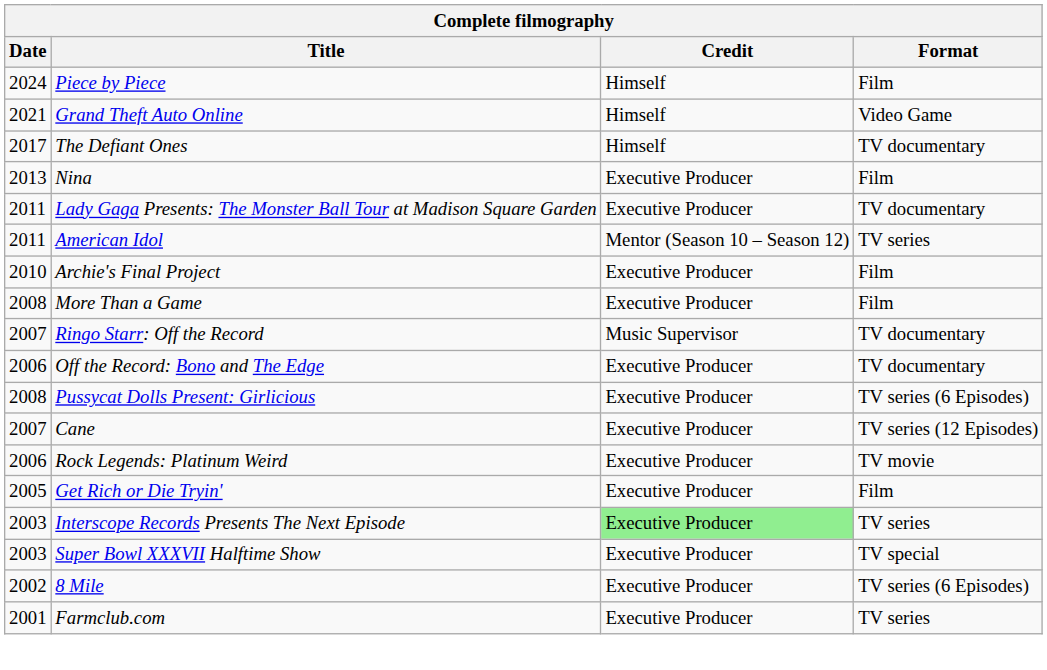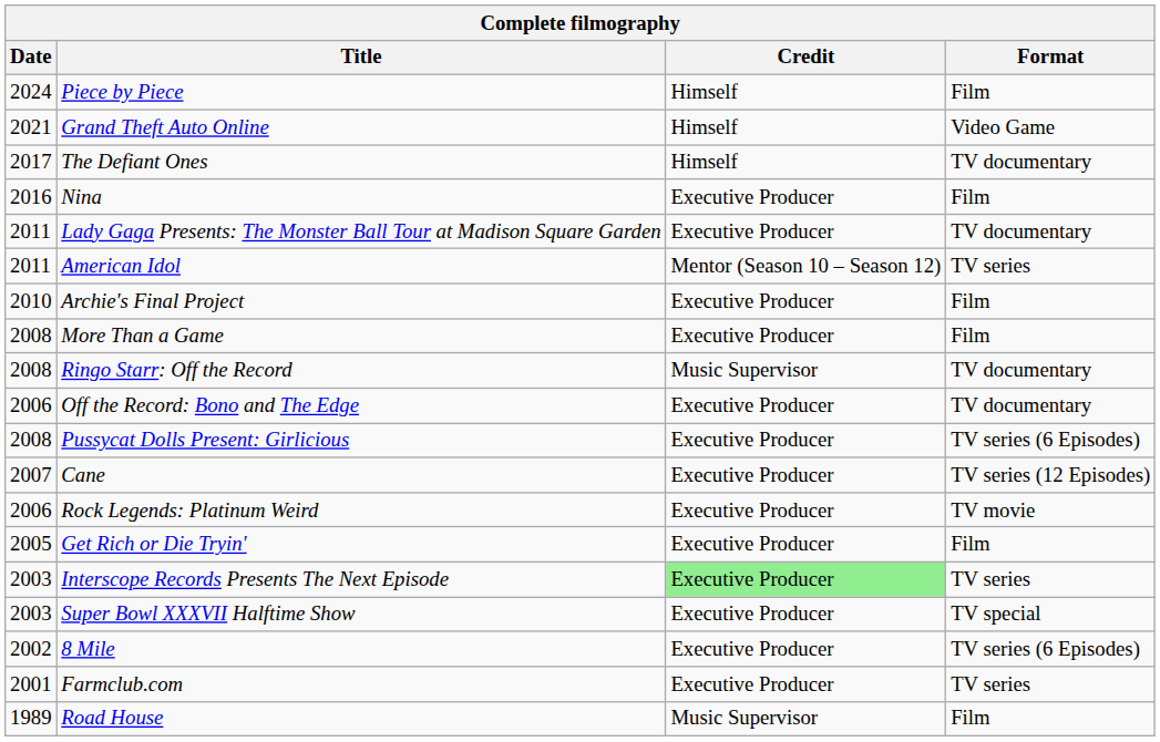 <table class="wikitable sortable collapsible collapsed" style="font-size:88%; min-width:50em">
 <tr>
 <th colspan=4>Complete filmography</th>
 </tr>
 <tr>
 <th>Date</th>
 <th>Title</th>
 <th>Credit</th>
 <th>Format</th>
 </tr>
 <tr>
 <td>2024</td>
 <td><em><a href='#'>Piece by Piece</a></em></td>
 <td>Himself</td>
 <td>Film</td>
 </tr>
 <tr>
 <td>2021</td>
 <td><em><a href='#'>Grand Theft Auto Online</a></em></td>
 <td>Himself</td>
 <td>Video Game</td>
 </tr>
 <tr>
 <td>2017</td>
 <td><em>The Defiant Ones</em></td>
 <td>Himself</td>
 <td>TV documentary</td>
 </tr>
 <tr>
-<td>2013</td>
+<td>2016</td>
 <td><em>Nina</em></td>
 <td>Executive Producer</td>
 <td>Film</td>
 </tr>
 <tr>
 <td>2011</td>
 <td><em><a href='#'>Lady Gaga</a> Presents: <a href='#'>The Monster Ball Tour</a> at Madison Square Garden</em></td>
 <td>Executive Producer</td>
 <td>TV documentary</td>
 </tr>
 <tr>
 <td>2011</td>
 <td><em><a href='#'>American Idol</a></em></td>
 <td>Mentor (Season 10 – Season 12)</td>
 <td>TV series</td>
 </tr>
 <tr>
 <td>2010</td>
 <td><em>Archie's Final Project</em></td>
 <td>Executive Producer</td>
 <td>Film</td>
 </tr>
 <tr>
 <td>2008</td>
 <td><em>More Than a Game</em></td>
 <td>Executive Producer</td>
 <td>Film</td>
 </tr>
 <tr>
-<td>2007</td>
+<td>2008</td>
 <td><em><a href='#'>Ringo Starr</a>: Off the Record</em></td>
 <td>Music Supervisor</td>
 <td>TV documentary</td>
 </tr>
 <tr>
 <td>2006</td>
 <td><em>Off the Record: <a href='#'>Bono</a> and <a href='#'>The Edge</a></em></td>
 <td>Executive Producer</td>
 <td>TV documentary</td>
 </tr>
 <tr>
 <td>2008</td>
 <td><em><a href='#'>Pussycat Dolls Present: Girlicious</a></em></td>
 <td>Executive Producer</td>
 <td>TV series (6 Episodes)</td>
 </tr>
 <tr>
 <td>2007</td>
 <td><em>Cane</em></td>
 <td>Executive Producer</td>
 <td>TV series (12 Episodes)</td>
 </tr>
 <tr>
 <td>2006</td>
 <td><em>Rock Legends: Platinum Weird</em></td>
 <td>Executive Producer</td>
 <td>TV movie</td>
 </tr>
 <tr>
 <td>2005</td>
 <td><em><a href='#'>Get Rich or Die Tryin'</a></em></td>
 <td>Executive Producer</td>
 <td>Film</td>
 </tr>
 <tr>
 <td>2003</td>
 <td><em><a href='#'>Interscope Records</a> Presents The Next Episode</em></td>
 <td style="background: lightgreen;">Executive Producer</td>
 <td>TV series</td>
 </tr>
 <tr>
 <td>2003</td>
 <td><em><a href='#'>Super Bowl XXXVII</a> Halftime Show</em></td>
 <td>Executive Producer</td>
 <td>TV special</td>
 </tr>
 <tr>
 <td>2002</td>
 <td><em><a href='#'>8 Mile</a></em></td>
 <td>Executive Producer</td>
 <td>TV series (6 Episodes)</td>
 </tr>
 <tr>
 <td>2001</td>
 <td><em>Farmclub.com</em></td>
 <td>Executive Producer</td>
 <td>TV series</td>
 </tr>
+<tr>
+<td>1989</td>
+<td><em><a href='#'>Road House</a></em></td>
+<td>Music Supervisor</td>
+<td>Film</td>
+</tr>
 </table>
